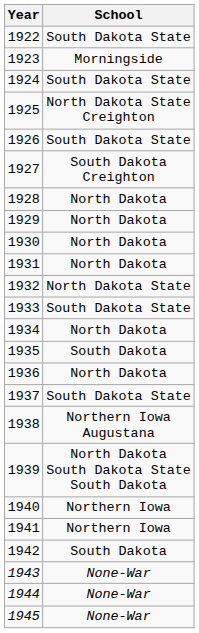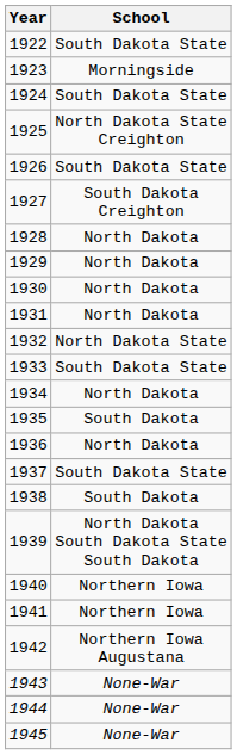 <table class="wikitable" style="text-align:center">
 <tr>
 <th>Year</th>
 <th>School</th>
 </tr>
 <tr>
 <td>1922</td>
 <td>South Dakota State</td>
 </tr>
 <tr>
 <td>1923</td>
 <td>Morningside</td>
 </tr>
 <tr>
 <td>1924</td>
 <td>South Dakota State</td>
 </tr>
 <tr>
 <td>1925</td>
 <td>North Dakota State<br>Creighton</td>
 </tr>
 <tr>
 <td>1926</td>
 <td>South Dakota State</td>
 </tr>
 <tr>
 <td>1927</td>
 <td>South Dakota<br>Creighton</td>
 </tr>
 <tr>
 <td>1928</td>
 <td>North Dakota</td>
 </tr>
 <tr>
 <td>1929</td>
 <td>North Dakota</td>
 </tr>
 <tr>
 <td>1930</td>
 <td>North Dakota</td>
 </tr>
 <tr>
 <td>1931</td>
 <td>North Dakota</td>
 </tr>
 <tr>
 <td>1932</td>
 <td>North Dakota State</td>
 </tr>
 <tr>
 <td>1933</td>
 <td>South Dakota State</td>
 </tr>
 <tr>
 <td>1934</td>
 <td>North Dakota</td>
 </tr>
 <tr>
 <td>1935</td>
 <td>South Dakota</td>
 </tr>
 <tr>
 <td>1936</td>
 <td>North Dakota</td>
 </tr>
 <tr>
 <td>1937</td>
 <td>South Dakota State</td>
 </tr>
 <tr>
 <td>1938</td>
-<td>Northern Iowa<br>Augustana</td>
+<td>South Dakota</td>
 </tr>
 <tr>
 <td>1939</td>
 <td>North Dakota<br>South Dakota State<br>South Dakota</td>
 </tr>
 <tr>
 <td>1940</td>
 <td>Northern Iowa</td>
 </tr>
 <tr>
 <td>1941</td>
 <td>Northern Iowa</td>
 </tr>
 <tr>
 <td>1942</td>
-<td>South Dakota</td>
+<td>Northern Iowa<br>Augustana</td>
 </tr>
 <tr>
 <td><em>1943</em></td>
 <td><em>None-War</em></td>
 </tr>
 <tr>
 <td><em>1944</em></td>
 <td><em>None-War</em></td>
 </tr>
 <tr>
 <td><em>1945</em></td>
 <td><em>None-War</em></td>
 </tr>
 </table>
